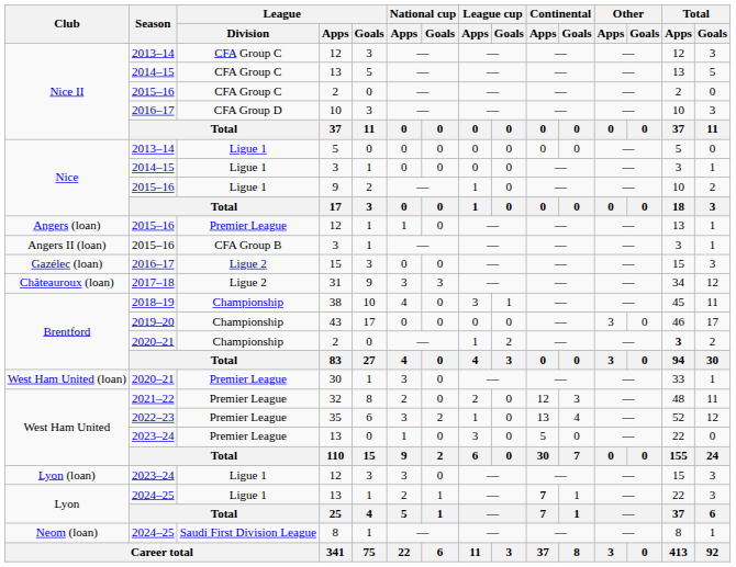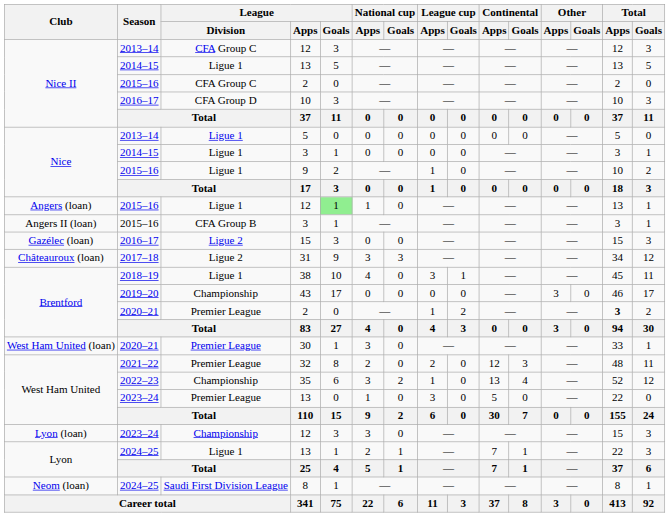 <table class="wikitable" style="text-align: center;">
 <tr>
 <th rowspan="2">Club</th>
 <th rowspan="2">Season</th>
 <th colspan="3">League</th>
 <th colspan="2">National cup</th>
 <th colspan="2">League cup</th>
 <th colspan="2">Continental</th>
 <th colspan="2">Other</th>
 <th colspan="2">Total</th>
 </tr>
 <tr>
 <th>Division</th>
 <th>Apps</th>
 <th>Goals</th>
 <th>Apps</th>
 <th>Goals</th>
 <th>Apps</th>
 <th>Goals</th>
 <th>Apps</th>
 <th>Goals</th>
 <th>Apps</th>
 <th>Goals</th>
 <th>Apps</th>
 <th>Goals</th>
 </tr>
 <tr>
 <td rowspan="5"><a href='#'>Nice II</a></td>
 <td><a href='#'>2013–14</a></td>
 <td><a href='#'>CFA</a> Group C</td>
 <td>12</td>
 <td>3</td>
 <td colspan="2">—</td>
 <td colspan="2">—</td>
 <td colspan="2">—</td>
 <td colspan="2">—</td>
 <td>12</td>
 <td>3</td>
 </tr>
 <tr>
 <td><a href='#'>2014–15</a></td>
-<td>CFA Group C</td>
+<td>Ligue 1</td>
 <td>13</td>
 <td>5</td>
 <td colspan="2">—</td>
 <td colspan="2">—</td>
 <td colspan="2">—</td>
 <td colspan="2">—</td>
 <td>13</td>
 <td>5</td>
 </tr>
 <tr>
 <td><a href='#'>2015–16</a></td>
 <td>CFA Group C</td>
 <td>2</td>
 <td>0</td>
 <td colspan="2">—</td>
 <td colspan="2">—</td>
 <td colspan="2">—</td>
 <td colspan="2">—</td>
 <td>2</td>
 <td>0</td>
 </tr>
 <tr>
 <td><a href='#'>2016–17</a></td>
 <td>CFA Group D</td>
 <td>10</td>
 <td>3</td>
 <td colspan="2">—</td>
 <td colspan="2">—</td>
 <td colspan="2">—</td>
 <td colspan="2">—</td>
 <td>10</td>
 <td>3</td>
 </tr>
 <tr>
 <th colspan="2">Total</th>
 <th>37</th>
 <th>11</th>
 <th>0</th>
 <th>0</th>
 <th>0</th>
 <th>0</th>
 <th>0</th>
 <th>0</th>
 <th>0</th>
 <th>0</th>
 <th>37</th>
 <th>11</th>
 </tr>
 <tr>
 <td rowspan="4"><a href='#'>Nice</a></td>
 <td><a href='#'>2013–14</a></td>
 <td><a href='#'>Ligue 1</a></td>
 <td>5</td>
 <td>0</td>
 <td>0</td>
 <td>0</td>
 <td>0</td>
 <td>0</td>
 <td>0</td>
 <td>0</td>
 <td colspan="2">—</td>
 <td>5</td>
 <td>0</td>
 </tr>
 <tr>
 <td><a href='#'>2014–15</a></td>
 <td>Ligue 1</td>
 <td>3</td>
 <td>1</td>
 <td>0</td>
 <td>0</td>
 <td>0</td>
 <td>0</td>
 <td colspan="2">—</td>
 <td colspan="2">—</td>
 <td>3</td>
 <td>1</td>
 </tr>
 <tr>
 <td><a href='#'>2015–16</a></td>
 <td>Ligue 1</td>
 <td>9</td>
 <td>2</td>
 <td colspan="2">—</td>
 <td>1</td>
 <td>0</td>
 <td colspan="2">—</td>
 <td colspan="2">—</td>
 <td>10</td>
 <td>2</td>
 </tr>
 <tr>
 <th colspan="2">Total</th>
 <th>17</th>
 <th>3</th>
 <th>0</th>
 <th>0</th>
 <th>1</th>
 <th>0</th>
 <th>0</th>
 <th>0</th>
 <th>0</th>
 <th>0</th>
 <th>18</th>
 <th>3</th>
 </tr>
 <tr>
 <td><a href='#'>Angers</a> (loan)</td>
 <td><a href='#'>2015–16</a></td>
-<td><a href='#'>Premier League</a></td>
+<td>Ligue 1</td>
 <td>12</td>
-<td>1</td>
+<td style="background: lightgreen;">1</td>
 <td>1</td>
 <td>0</td>
 <td colspan="2">—</td>
 <td colspan="2">—</td>
 <td colspan="2">—</td>
 <td>13</td>
 <td>1</td>
 </tr>
 <tr>
 <td>Angers II (loan)</td>
 <td>2015–16</td>
 <td>CFA Group B</td>
 <td>3</td>
 <td>1</td>
 <td colspan="2">—</td>
 <td colspan="2">—</td>
 <td colspan="2">—</td>
 <td colspan="2">—</td>
 <td>3</td>
 <td>1</td>
 </tr>
 <tr>
 <td><a href='#'>Gazélec</a> (loan)</td>
 <td><a href='#'>2016–17</a></td>
 <td><a href='#'>Ligue 2</a></td>
 <td>15</td>
 <td>3</td>
 <td>0</td>
 <td>0</td>
 <td colspan="2">—</td>
 <td colspan="2">—</td>
 <td colspan="2">—</td>
 <td>15</td>
 <td>3</td>
 </tr>
 <tr>
 <td><a href='#'>Châteauroux</a> (loan)</td>
 <td><a href='#'>2017–18</a></td>
 <td>Ligue 2</td>
 <td>31</td>
 <td>9</td>
 <td>3</td>
 <td>3</td>
 <td colspan="2">—</td>
 <td colspan="2">—</td>
 <td colspan="2">—</td>
 <td>34</td>
 <td>12</td>
 </tr>
 <tr>
 <td rowspan="4"><a href='#'>Brentford</a></td>
 <td><a href='#'>2018–19</a></td>
-<td><a href='#'>Championship</a></td>
+<td>Ligue 1</td>
 <td>38</td>
 <td>10</td>
 <td>4</td>
 <td>0</td>
 <td>3</td>
 <td>1</td>
 <td colspan="2">—</td>
 <td colspan="2">—</td>
 <td>45</td>
 <td>11</td>
 </tr>
 <tr>
 <td><a href='#'>2019–20</a></td>
 <td>Championship</td>
 <td>43</td>
 <td>17</td>
 <td>0</td>
 <td>0</td>
 <td>0</td>
 <td>0</td>
 <td colspan="2">—</td>
 <td>3</td>
 <td>0</td>
 <td>46</td>
 <td>17</td>
 </tr>
 <tr>
 <td><a href='#'>2020–21</a></td>
-<td>Championship</td>
+<td>Premier League</td>
 <td>2</td>
 <td>0</td>
 <td colspan="2">—</td>
 <td>1</td>
 <td>2</td>
 <td colspan="2">—</td>
 <td colspan="2">—</td>
 <td><strong>3</strong></td>
 <td>2</td>
 </tr>
 <tr>
 <th colspan="2">Total</th>
 <th>83</th>
 <th>27</th>
 <th>4</th>
 <th>0</th>
 <th>4</th>
 <th>3</th>
 <th>0</th>
 <th>0</th>
 <th>3</th>
 <th>0</th>
 <th>94</th>
 <th>30</th>
 </tr>
 <tr>
 <td><a href='#'>West Ham United</a> (loan)</td>
 <td><a href='#'>2020–21</a></td>
 <td><a href='#'>Premier League</a></td>
 <td>30</td>
 <td>1</td>
 <td>3</td>
 <td>0</td>
 <td colspan="2">—</td>
 <td colspan="2">—</td>
 <td colspan="2">—</td>
 <td>33</td>
 <td>1</td>
 </tr>
 <tr>
 <td rowspan="4">West Ham United</td>
 <td><a href='#'>2021–22</a></td>
 <td>Premier League</td>
 <td>32</td>
 <td>8</td>
 <td>2</td>
 <td>0</td>
 <td>2</td>
 <td>0</td>
 <td>12</td>
 <td>3</td>
 <td colspan="2">—</td>
 <td>48</td>
 <td>11</td>
 </tr>
 <tr>
 <td><a href='#'>2022–23</a></td>
-<td>Premier League</td>
+<td>Championship</td>
 <td>35</td>
 <td>6</td>
 <td>3</td>
 <td>2</td>
 <td>1</td>
 <td>0</td>
 <td>13</td>
 <td>4</td>
 <td colspan="2">—</td>
 <td>52</td>
 <td>12</td>
 </tr>
 <tr>
 <td><a href='#'>2023–24</a></td>
 <td>Premier League</td>
 <td>13</td>
 <td>0</td>
 <td>1</td>
 <td>0</td>
 <td>3</td>
 <td>0</td>
 <td>5</td>
 <td>0</td>
 <td colspan="2">—</td>
 <td>22</td>
 <td>0</td>
 </tr>
 <tr>
 <th colspan="2">Total</th>
 <th>110</th>
 <th>15</th>
 <th>9</th>
 <th>2</th>
 <th>6</th>
 <th>0</th>
 <th>30</th>
 <th>7</th>
 <th>0</th>
 <th>0</th>
 <th>155</th>
 <th>24</th>
 </tr>
 <tr>
 <td><a href='#'>Lyon</a> (loan)</td>
 <td><a href='#'>2023–24</a></td>
-<td>Ligue 1</td>
+<td><a href='#'>Championship</a></td>
 <td>12</td>
 <td>3</td>
 <td>3</td>
 <td>0</td>
 <td colspan="2">—</td>
 <td colspan="2">—</td>
 <td colspan="2">—</td>
 <td>15</td>
 <td>3</td>
 </tr>
 <tr>
 <td rowspan="2">Lyon</td>
 <td><a href='#'>2024–25</a></td>
 <td>Ligue 1</td>
 <td>13</td>
 <td>1</td>
 <td>2</td>
 <td>1</td>
 <td colspan="2">—</td>
-<td><strong>7</strong></td>
+<td>7</td>
 <td>1</td>
 <td colspan="2">—</td>
 <td>22</td>
 <td>3</td>
 </tr>
 <tr>
 <th colspan="2">Total</th>
 <th>25</th>
 <th>4</th>
 <th>5</th>
 <th>1</th>
 <th colspan="2">—</th>
 <th>7</th>
 <th>1</th>
 <th colspan="2">—</th>
 <th>37</th>
 <th>6</th>
 </tr>
 <tr>
 <td><a href='#'>Neom</a> (loan)</td>
 <td><a href='#'>2024–25</a></td>
 <td><a href='#'>Saudi First Division League</a></td>
 <td>8</td>
 <td>1</td>
 <td colspan="2">—</td>
 <td colspan="2">—</td>
 <td colspan="2">—</td>
 <td colspan="2">—</td>
 <td>8</td>
 <td>1</td>
 </tr>
 <tr>
 <th colspan="3">Career total</th>
 <th>341</th>
 <th>75</th>
 <th>22</th>
 <th>6</th>
 <th>11</th>
 <th>3</th>
 <th>37</th>
 <th>8</th>
 <th>3</th>
 <th>0</th>
 <th>413</th>
 <th>92</th>
 </tr>
 </table>
